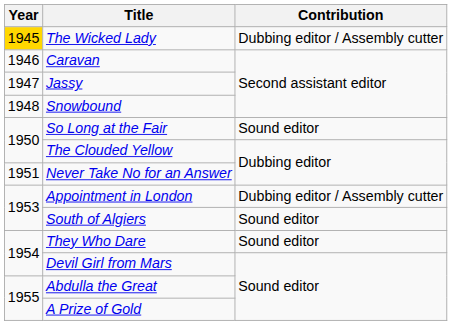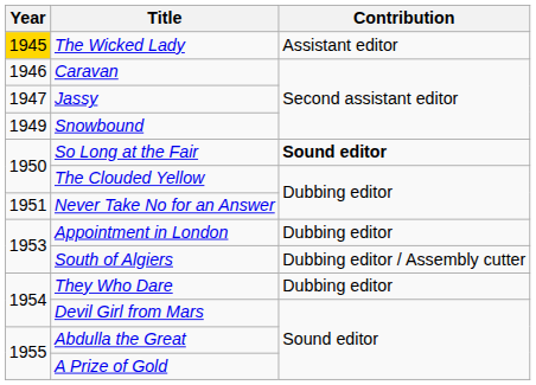 <table class="wikitable sortable">
 <tr>
 <th>Year</th>
 <th>Title</th>
 <th>Contribution</th>
 </tr>
 <tr>
 <td style="background: gold;">1945</td>
 <td><em><a href='#'>The Wicked Lady</a></em></td>
-<td>Dubbing editor / Assembly cutter</td>
+<td>Assistant editor</td>
 </tr>
 <tr>
 <td>1946</td>
 <td><em><a href='#'>Caravan</a></em></td>
 <td rowspan="3">Second assistant editor</td>
 </tr>
 <tr>
 <td>1947</td>
 <td><em><a href='#'>Jassy</a></em></td>
 </tr>
 <tr>
-<td>1948</td>
+<td>1949</td>
 <td><em><a href='#'>Snowbound</a></em></td>
 </tr>
 <tr>
 <td rowspan="2">1950</td>
 <td><em><a href='#'>So Long at the Fair</a></em></td>
-<td>Sound editor</td>
+<td><strong>Sound editor</strong></td>
 </tr>
 <tr>
 <td><em><a href='#'>The Clouded Yellow</a></em></td>
 <td rowspan="2">Dubbing editor</td>
 </tr>
 <tr>
 <td>1951</td>
 <td><em><a href='#'>Never Take No for an Answer</a></em></td>
 </tr>
 <tr>
 <td rowspan="2">1953</td>
 <td><em><a href='#'>Appointment in London</a></em></td>
-<td>Dubbing editor / Assembly cutter</td>
+<td>Dubbing editor</td>
 </tr>
 <tr>
 <td><em><a href='#'>South of Algiers</a></em></td>
-<td>Sound editor</td>
+<td>Dubbing editor / Assembly cutter</td>
 </tr>
 <tr>
 <td rowspan="2">1954</td>
 <td><em><a href='#'>They Who Dare</a></em></td>
-<td>Sound editor</td>
+<td>Dubbing editor</td>
 </tr>
 <tr>
 <td><em><a href='#'>Devil Girl from Mars</a></em></td>
 <td rowspan="3">Sound editor</td>
 </tr>
 <tr>
 <td rowspan="2">1955</td>
 <td><em><a href='#'>Abdulla the Great</a></em></td>
 </tr>
 <tr>
 <td><em><a href='#'>A Prize of Gold</a></em></td>
 </tr>
 </table>
